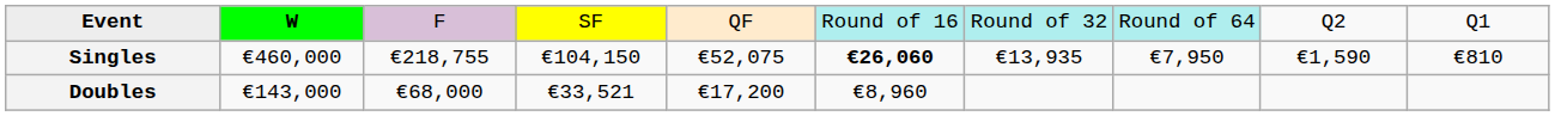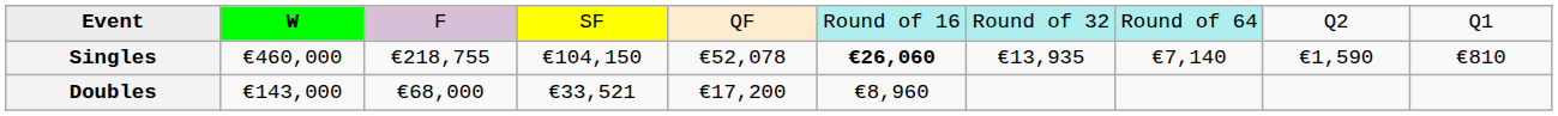 <table class=wikitable style=font-size:90%;text-align:center>
 <tr>
 <td width=130 bgcolor=ededed><strong>Event</strong></td>
 <td width=80 bgcolor=lime><strong>W</strong></td>
 <td width=85 bgcolor=thistle>F</td>
 <td width=85 bgcolor=ffff00>SF</td>
 <td width=85 bgcolor=ffebcd>QF</td>
 <td width=85 bgcolor=afeeee>Round of 16</td>
 <td width=85 bgcolor=afeeee>Round of 32</td>
 <td width=85 bgcolor=afeeee>Round of 64</td>
 <td width=85>Q2</td>
 <td width=85>Q1</td>
 </tr>
 <tr>
 <th style=background:#f3f3f3>Singles</th>
 <td>€460,000</td>
 <td>€218,755</td>
 <td>€104,150</td>
-<td>€52,075</td>
+<td>€52,078</td>
 <td><strong>€26,060</strong></td>
 <td>€13,935</td>
-<td>€7,950</td>
+<td>€7,140</td>
 <td>€1,590</td>
 <td>€810</td>
 </tr>
 <tr>
 <th style=background:#f3f3f3>Doubles</th>
 <td>€143,000</td>
 <td>€68,000</td>
 <td>€33,521</td>
 <td>€17,200</td>
 <td>€8,960</td>
 <td></td>
 <td></td>
 <td></td>
 <td></td>
 </tr>
 </table>
